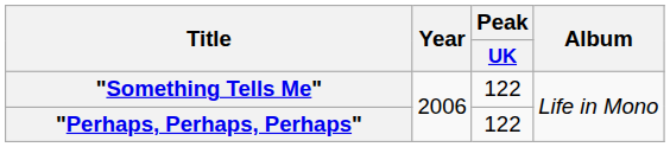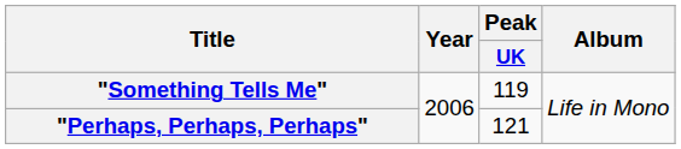 <table class="wikitable plainrowheaders" style="text-align:center;" border="1">
 <tr>
 <th scope="col" rowspan="2" style="width:18em;">Title</th>
 <th scope="col" rowspan="2">Year</th>
 <th scope="col">Peak</th>
 <th scope="col" rowspan="2">Album</th>
 </tr>
 <tr>
 <th scope="col" style="width:2.5em;font-size:90%;"><a href='#'>UK</a><br></th>
 </tr>
 <tr>
 <th scope="row">"<a href='#'>Something Tells Me</a>"</th>
 <td rowspan="2">2006</td>
-<td>122</td>
+<td>119</td>
 <td rowspan="2"><em>Life in Mono</em></td>
 </tr>
 <tr>
 <th scope="row">"<a href='#'>Perhaps, Perhaps, Perhaps</a>"</th>
-<td>122</td>
+<td>121</td>
 </tr>
 </table>
